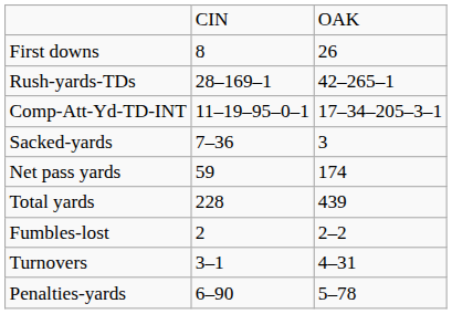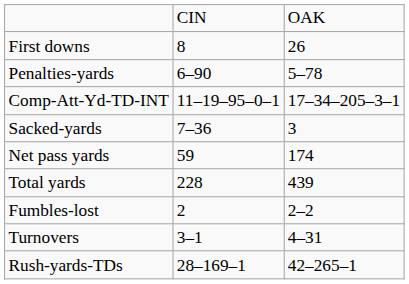 <table class="wikitable">
 <tr>
 <td></td>
 <td>CIN</td>
 <td>OAK</td>
 </tr>
 <tr>
 <td>First downs</td>
 <td>8</td>
 <td>26</td>
 </tr>
 <tr>
-<td>Rush-yards-TDs</td>
-<td>28–169–1</td>
-<td>42–265–1</td>
+<td>Penalties-yards</td>
+<td>6–90</td>
+<td>5–78</td>
 </tr>
 <tr>
 <td>Comp-Att-Yd-TD-INT</td>
 <td>11–19–95–0–1</td>
 <td>17–34–205–3–1</td>
 </tr>
 <tr>
 <td>Sacked-yards</td>
 <td>7–36</td>
 <td>3</td>
 </tr>
 <tr>
 <td>Net pass yards</td>
 <td>59</td>
 <td>174</td>
 </tr>
 <tr>
 <td>Total yards</td>
 <td>228</td>
 <td>439</td>
 </tr>
 <tr>
 <td>Fumbles-lost</td>
 <td>2</td>
 <td>2–2</td>
 </tr>
 <tr>
 <td>Turnovers</td>
 <td>3–1</td>
 <td>4–31</td>
 </tr>
 <tr>
-<td>Penalties-yards</td>
-<td>6–90</td>
-<td>5–78</td>
+<td>Rush-yards-TDs</td>
+<td>28–169–1</td>
+<td>42–265–1</td>
 </tr>
 </table>
